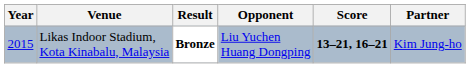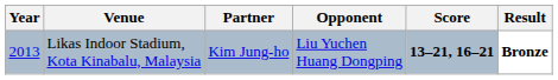 <table class="sortable wikitable" style="font-size: 90%;">
 <tr>
 <th>Year</th>
 <th>Venue</th>
-<th>Result</th>
+<th>Partner</th>
 <th>Opponent</th>
 <th>Score</th>
-<th>Partner</th>
+<th>Result</th>
 </tr>
 <tr style="background:#AABBCC">
-<td align="center"><a href='#'>2015</a></td>
+<td align="center"><a href='#'>2013</a></td>
 <td align="left">Likas Indoor Stadium,<br><a href='#'>Kota Kinabalu, Malaysia</a></td>
-<td style="text-align:left; background:white"> <strong>Bronze</strong></td>
+<td align="left"> <a href='#'>Kim Jung-ho</a></td>
 <td align="left"> <a href='#'>Liu Yuchen</a> <br>  <a href='#'>Huang Dongping</a></td>
 <td align="left"><strong>13–21, 16–21</strong></td>
-<td align="left"> <a href='#'>Kim Jung-ho</a></td>
+<td style="text-align:left; background:white"> <strong>Bronze</strong></td>
 </tr>
 </table>
